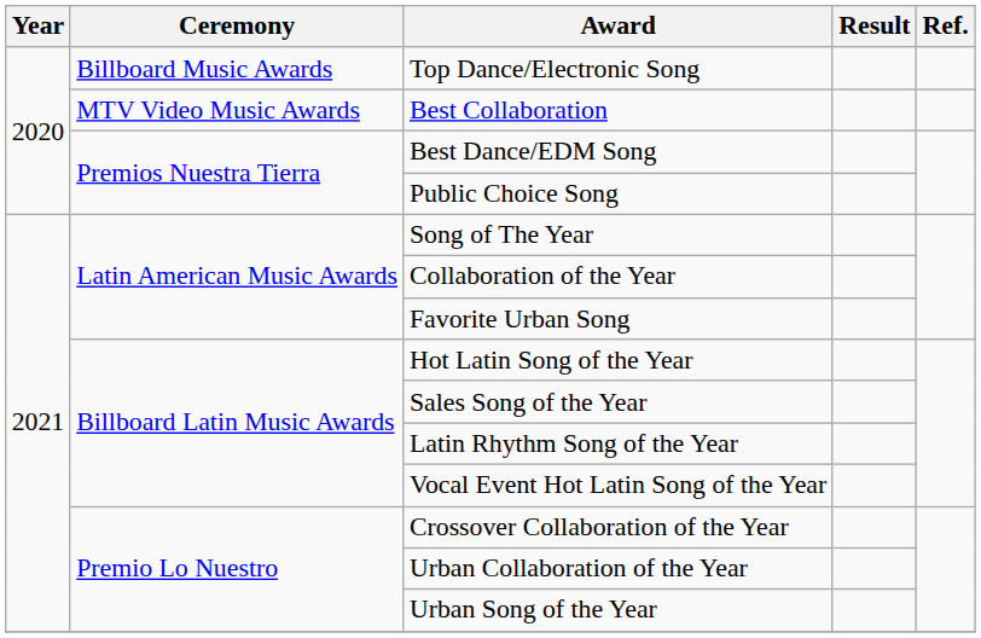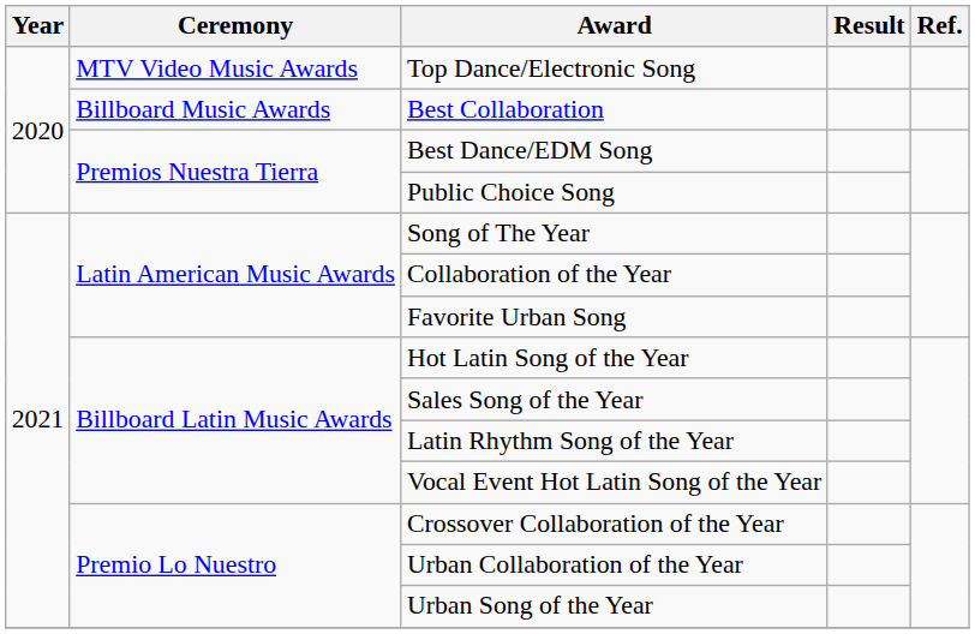 <table class="wikitable plainrowheaders">
 <tr>
 <th scope="col">Year</th>
 <th scope="col">Ceremony</th>
 <th scope="col">Award</th>
 <th scope="col">Result</th>
 <th scope="col">Ref.</th>
 </tr>
 <tr>
 <td rowspan="4">2020</td>
-<td rowspan="1"><a href='#'>Billboard Music Awards</a></td>
+<td rowspan="1"><a href='#'>MTV Video Music Awards</a></td>
 <td>Top Dance/Electronic Song</td>
 <td></td>
 <td rowspan="1"></td>
 </tr>
 <tr>
-<td rowspan="1"><a href='#'>MTV Video Music Awards</a></td>
+<td rowspan="1"><a href='#'>Billboard Music Awards</a></td>
 <td><a href='#'>Best Collaboration</a></td>
 <td></td>
 <td rowspan="1"></td>
 </tr>
 <tr>
 <td rowspan="2"><a href='#'>Premios Nuestra Tierra</a></td>
 <td>Best Dance/EDM Song</td>
 <td></td>
 <td rowspan="2"></td>
 </tr>
 <tr>
 <td>Public Choice Song</td>
 <td></td>
 </tr>
 <tr>
 <td rowspan="10">2021</td>
 <td rowspan="3"><a href='#'>Latin American Music Awards</a></td>
 <td>Song of The Year</td>
 <td></td>
 <td rowspan="3"></td>
 </tr>
 <tr>
 <td>Collaboration of the Year</td>
 <td></td>
 </tr>
 <tr>
 <td>Favorite Urban Song</td>
 <td></td>
 </tr>
 <tr>
 <td rowspan="4"><a href='#'>Billboard Latin Music Awards</a></td>
 <td>Hot Latin Song of the Year</td>
 <td></td>
 <td rowspan="4"></td>
 </tr>
 <tr>
 <td>Sales Song of the Year</td>
 <td></td>
 </tr>
 <tr>
 <td>Latin Rhythm Song of the Year</td>
 <td></td>
 </tr>
 <tr>
 <td>Vocal Event Hot Latin Song of the Year</td>
 <td></td>
 </tr>
 <tr>
 <td rowspan="3"><a href='#'>Premio Lo Nuestro</a></td>
 <td>Crossover Collaboration of the Year</td>
 <td></td>
 <td rowspan="3"></td>
 </tr>
 <tr>
 <td>Urban Collaboration of the Year</td>
 <td></td>
 </tr>
 <tr>
 <td>Urban Song of the Year</td>
 <td></td>
 </tr>
 <tr>
 </tr>
 </table>
